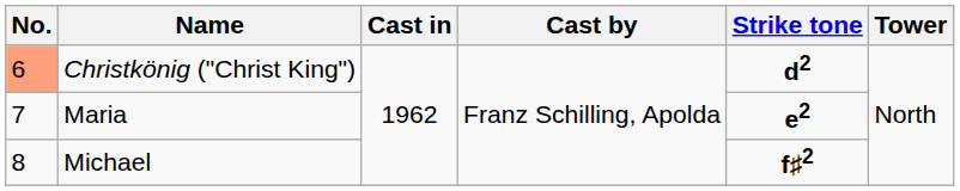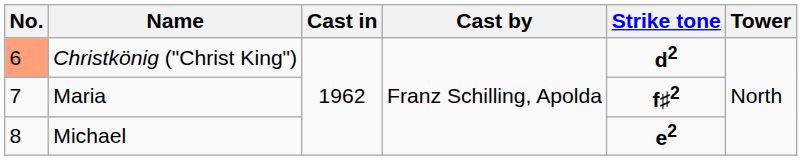 <table class="wikitable">
 <tr>
 <th>No.</th>
 <th>Name</th>
 <th>Cast in</th>
 <th>Cast by</th>
 <th><a href='#'>Strike tone</a></th>
 <th>Tower</th>
 </tr>
 <tr>
 <td style="background: lightsalmon;">6</td>
 <td><em>Christkönig</em> ("Christ King")</td>
 <td rowspan="3" align="center">1962</td>
 <td rowspan="3">Franz Schilling, Apolda</td>
 <td style="text-align:center;"><strong>d<sup>2</sup></strong></td>
 <td rowspan="3">North</td>
 </tr>
 <tr>
 <td>7</td>
 <td>Maria</td>
-<td style="text-align:center;"><strong>e<sup>2</sup></strong></td>
+<td style="text-align:center;"><strong>f♯<sup>2</sup></strong></td>
 </tr>
 <tr>
 <td>8</td>
 <td>Michael</td>
-<td style="text-align:center;"><strong>f♯<sup>2</sup></strong></td>
+<td style="text-align:center;"><strong>e<sup>2</sup></strong></td>
 </tr>
 </table>
